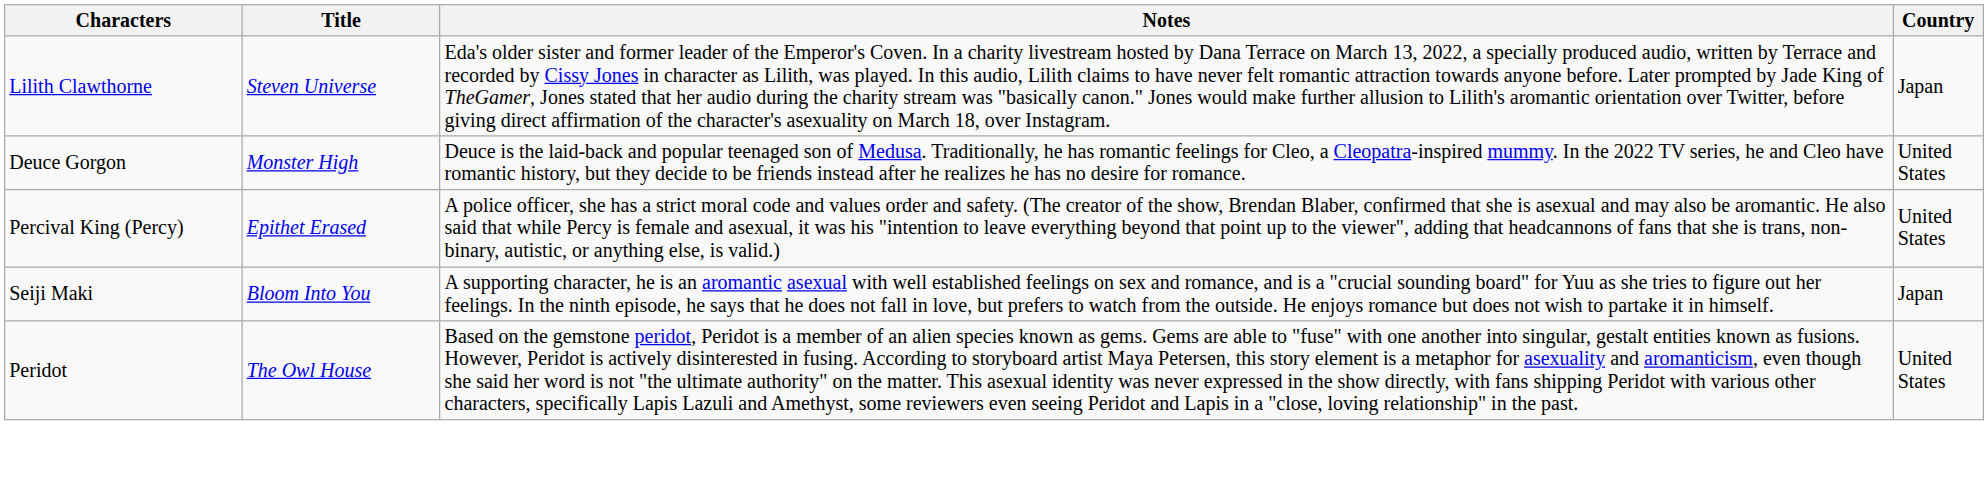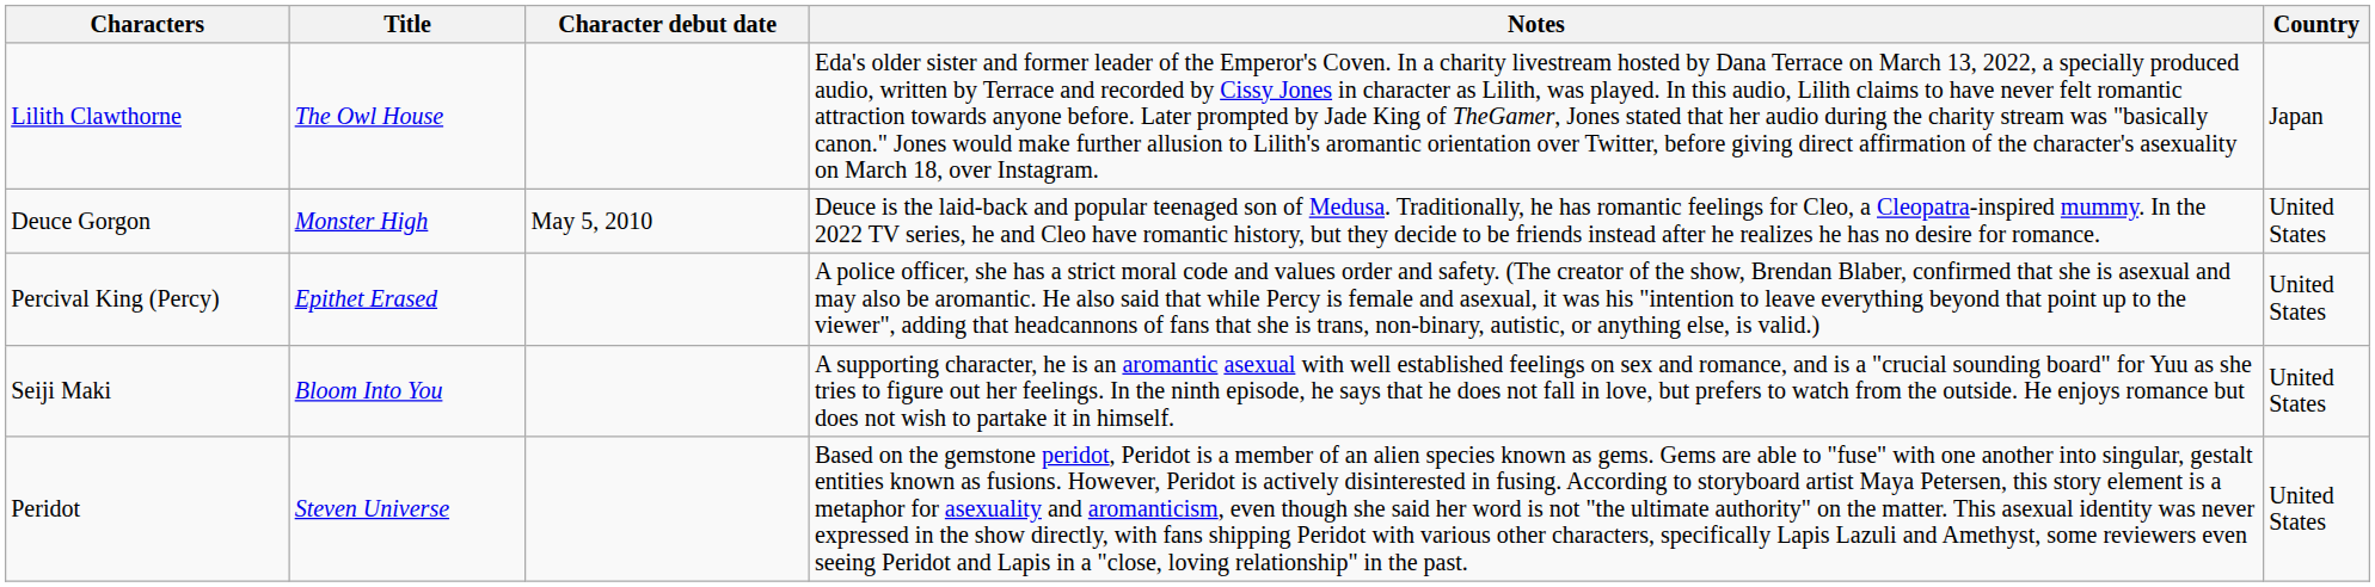 <table class="wikitable sortable" style="width: 100%">
 <tr>
 <th scope="col" style="width:12%;">Characters</th>
 <th scope="col" style="width:10%;">Title</th>
+<th scope="col" style="width:12%;">Character debut date</th>
 <th>Notes</th>
 <th>Country</th>
 </tr>
 <tr>
 <td><a href='#'>Lilith Clawthorne</a></td>
-<td><em><a href='#'>Steven Universe</a></em></td>
+<td><em><a href='#'>The Owl House</a></em></td>
+<td></td>
 <td>Eda's older sister and former leader of the Emperor's Coven. In a charity livestream hosted by Dana Terrace on March 13, 2022, a specially produced audio, written by Terrace and recorded by <a href='#'>Cissy Jones</a> in character as Lilith, was played. In this audio, Lilith claims to have never felt romantic attraction towards anyone before. Later prompted by Jade King of <em>TheGamer</em>, Jones stated that her audio during the charity stream was "basically canon." Jones would make further allusion to Lilith's aromantic orientation over Twitter, before giving direct affirmation of the character's asexuality on March 18, over Instagram.</td>
 <td>Japan</td>
 </tr>
 <tr>
 <td>Deuce Gorgon</td>
 <td><em><a href='#'> Monster High</a></em></td>
+<td>May 5, 2010</td>
 <td>Deuce is the laid-back and popular teenaged son of <a href='#'>Medusa</a>. Traditionally, he has romantic feelings for Cleo, a <a href='#'>Cleopatra</a>-inspired <a href='#'> mummy</a>. In the 2022 TV series, he and Cleo have romantic history, but they decide to be friends instead after he realizes he has no desire for romance.</td>
 <td>United States</td>
 </tr>
 <tr>
 <td>Percival King (Percy)</td>
 <td><em><a href='#'>Epithet Erased</a></em></td>
+<td></td>
 <td>A police officer, she has a strict moral code and values order and safety. (The creator of the show, Brendan Blaber, confirmed that she is asexual and may also be aromantic. He also said that while Percy is female and asexual, it was his "intention to leave everything beyond that point up to the viewer", adding that headcannons of fans that she is trans, non-binary, autistic, or anything else, is valid.)</td>
 <td>United States</td>
 </tr>
 <tr>
 <td>Seiji Maki</td>
 <td><em><a href='#'>Bloom Into You</a></em></td>
+<td></td>
 <td>A supporting character, he is an <a href='#'>aromantic</a> <a href='#'>asexual</a> with well established feelings on sex and romance, and is a "crucial sounding board" for Yuu as she tries to figure out her feelings. In the ninth episode, he says that he does not fall in love, but prefers to watch from the outside. He enjoys romance but does not wish to partake it in himself.</td>
-<td>Japan</td>
+<td>United States</td>
 </tr>
 <tr>
 <td>Peridot</td>
-<td><em><a href='#'>The Owl House</a></em></td>
+<td><em><a href='#'>Steven Universe</a></em></td>
+<td></td>
 <td>Based on the gemstone <a href='#'>peridot</a>, Peridot is a member of an alien species known as gems. Gems are able to "fuse" with one another into singular, gestalt entities known as fusions. However, Peridot is actively disinterested in fusing. According to storyboard artist Maya Petersen, this story element is a metaphor for <a href='#'>asexuality</a> and <a href='#'>aromanticism</a>, even though she said her word is not "the ultimate authority" on the matter. This asexual identity was never expressed in the show directly, with fans shipping Peridot with various other characters, specifically Lapis Lazuli and Amethyst, some reviewers even seeing Peridot and Lapis in a "close, loving relationship" in the past.</td>
 <td>United States</td>
 </tr>
 </table>
